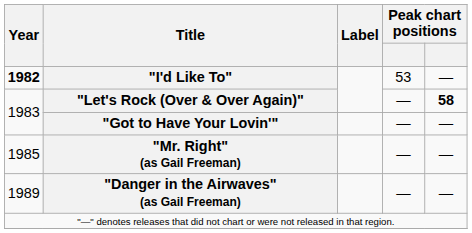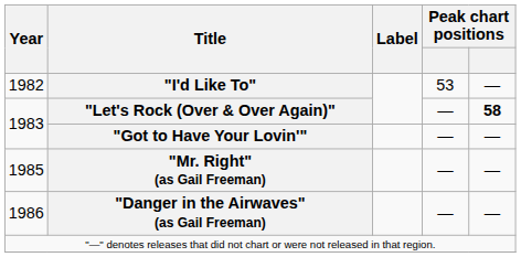 <table class="wikitable plainrowheaders" style="text-align:center;">
 <tr>
 <th rowspan="2">Year</th>
 <th rowspan="2" style="width:20em;">Title</th>
 <th rowspan="2">Label</th>
 <th colspan="2">Peak chart positions</th>
 </tr>
 <tr>
 <th width="40"><br></th>
 <th width="40"><br></th>
 </tr>
 <tr>
-<td><strong>1982</strong></td>
+<td>1982</td>
 <th scope="row">"I'd Like To"</th>
 <td rowspan="2"></td>
 <td align=center>53</td>
 <td align=center>―</td>
 </tr>
 <tr>
 <td rowspan="2">1983</td>
 <th scope="row">"Let's Rock (Over & Over Again)"</th>
 <td align=center>―</td>
 <td align=center><strong>58</strong></td>
 </tr>
 <tr>
 <th scope="row">"Got to Have Your Lovin'"</th>
 <td></td>
 <td align=center>―</td>
 <td align=center>―</td>
 </tr>
 <tr>
 <td>1985</td>
 <th scope="row">"Mr. Right" <br><small>(as Gail Freeman)</small></th>
 <td></td>
 <td align=center>―</td>
 <td align=center>―</td>
 </tr>
 <tr>
-<td>1989</td>
+<td>1986</td>
 <th scope="row">"Danger in the Airwaves"  <br><small>(as Gail Freeman)</small></th>
 <td></td>
 <td align=center>―</td>
 <td align=center>―</td>
 </tr>
 <tr>
 <td colspan="7" style="font-size:8pt">"—" denotes releases that did not chart or were not released in that region.</td>
 </tr>
 <tr>
 </tr>
 </table>
